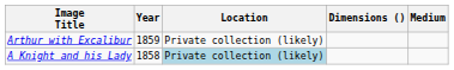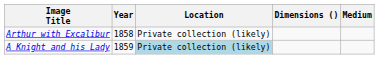 <table class="wikitable">
 <tr>
 <th>Image<br>Title</th>
 <th>Year</th>
 <th>Location</th>
 <th>Dimensions ()</th>
 <th>Medium</th>
 </tr>
 <tr>
 <td><em><a href='#'>Arthur with Excalibur</a></em></td>
-<td>1859</td>
+<td>1858</td>
 <td>Private collection (likely)</td>
 <td></td>
 <td></td>
 </tr>
 <tr>
 <td><em><a href='#'>A Knight and his Lady</a></em></td>
-<td>1858</td>
+<td>1859</td>
 <td style="background: lightblue;">Private collection (likely)</td>
 <td></td>
 <td></td>
 </tr>
 </table>
